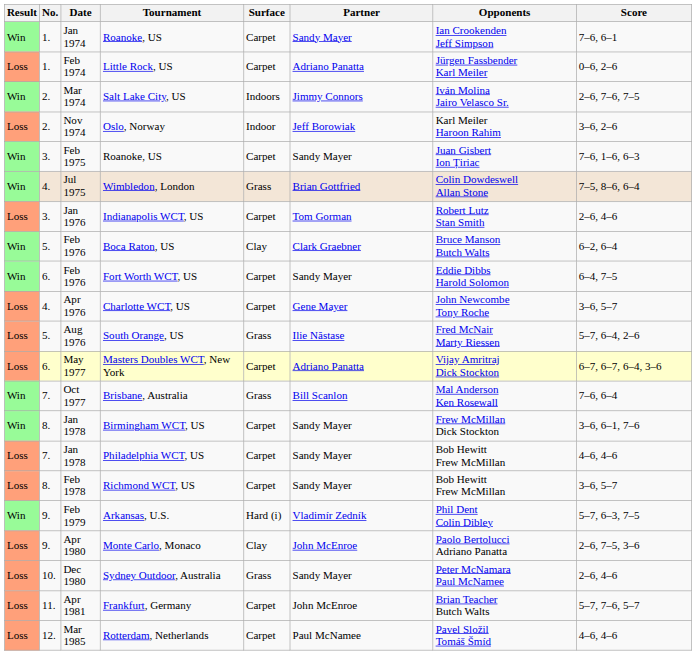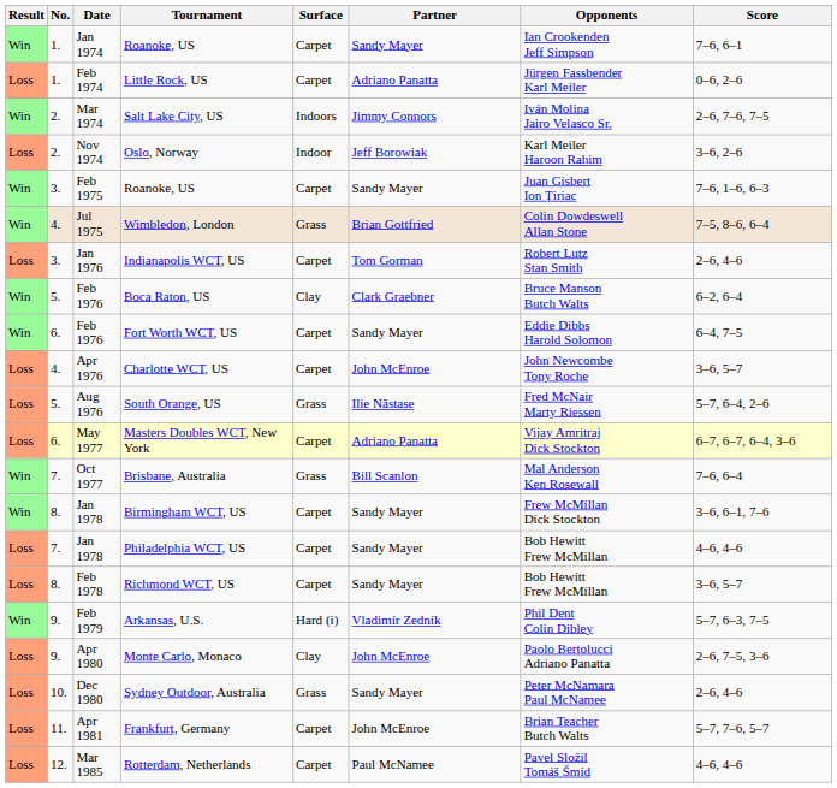 <table class="sortable wikitable">
 <tr>
 <th style="width:40px">Result</th>
 <th style="width:20px">No.</th>
 <th style="width:50px">Date</th>
 <th style="width:200px">Tournament</th>
 <th style="width:60px">Surface</th>
 <th style="width:200px">Partner</th>
 <th style="width:200px">Opponents</th>
 <th style="width:160px" class="unsortable">Score</th>
 </tr>
 <tr>
 <td style="background:#98fb98;">Win</td>
 <td>1.</td>
 <td>Jan 1974</td>
 <td><a href='#'>Roanoke</a>, US</td>
 <td>Carpet</td>
 <td> <a href='#'>Sandy Mayer</a></td>
 <td> <a href='#'>Ian Crookenden</a><br> <a href='#'>Jeff Simpson</a></td>
 <td>7–6, 6–1</td>
 </tr>
 <tr>
 <td style="background:#ffa07a;">Loss</td>
 <td>1.</td>
 <td>Feb 1974</td>
 <td><a href='#'>Little Rock</a>, US</td>
 <td>Carpet</td>
 <td> <a href='#'>Adriano Panatta</a></td>
 <td> <a href='#'>Jürgen Fassbender</a><br> <a href='#'>Karl Meiler</a></td>
 <td>0–6, 2–6</td>
 </tr>
 <tr>
 <td style="background:#98fb98;">Win</td>
 <td>2.</td>
 <td>Mar 1974</td>
 <td><a href='#'>Salt Lake City</a>, US</td>
 <td>Indoors</td>
 <td> <a href='#'>Jimmy Connors</a></td>
 <td> <a href='#'>Iván Molina</a><br> <a href='#'>Jairo Velasco Sr.</a></td>
 <td>2–6, 7–6, 7–5</td>
 </tr>
 <tr>
 <td style="background:#ffa07a;">Loss</td>
 <td>2.</td>
 <td>Nov 1974</td>
 <td><a href='#'>Oslo</a>, Norway</td>
 <td>Indoor</td>
 <td> <a href='#'>Jeff Borowiak</a></td>
 <td> Karl Meiler<br> <a href='#'>Haroon Rahim</a></td>
 <td>3–6, 2–6</td>
 </tr>
 <tr>
 <td style="background:#98fb98;">Win</td>
 <td>3.</td>
 <td>Feb 1975</td>
 <td>Roanoke, US</td>
 <td>Carpet</td>
 <td> Sandy Mayer</td>
 <td> <a href='#'>Juan Gisbert</a><br> <a href='#'>Ion Țiriac</a></td>
 <td>7–6, 1–6, 6–3</td>
 </tr>
 <tr style="background:#f3e6d7;">
 <td style="background:#98fb98;">Win</td>
 <td>4.</td>
 <td>Jul 1975</td>
 <td><a href='#'>Wimbledon</a>, London</td>
 <td>Grass</td>
 <td> <a href='#'>Brian Gottfried</a></td>
 <td> <a href='#'>Colin Dowdeswell</a><br> <a href='#'>Allan Stone</a></td>
 <td>7–5, 8–6, 6–4</td>
 </tr>
 <tr>
 <td style="background:#ffa07a;">Loss</td>
 <td>3.</td>
 <td>Jan 1976</td>
 <td><a href='#'>Indianapolis WCT</a>, US</td>
 <td>Carpet</td>
 <td> <a href='#'>Tom Gorman</a></td>
 <td> <a href='#'>Robert Lutz</a><br> <a href='#'>Stan Smith</a></td>
 <td>2–6, 4–6</td>
 </tr>
 <tr>
 <td style="background:#98fb98;">Win</td>
 <td>5.</td>
 <td>Feb 1976</td>
 <td><a href='#'>Boca Raton</a>, US</td>
 <td>Clay</td>
 <td> <a href='#'>Clark Graebner</a></td>
 <td> <a href='#'>Bruce Manson</a><br> <a href='#'>Butch Walts</a></td>
 <td>6–2, 6–4</td>
 </tr>
 <tr>
 <td style="background:#98fb98;">Win</td>
 <td>6.</td>
 <td>Feb 1976</td>
 <td><a href='#'>Fort Worth WCT</a>, US</td>
 <td>Carpet</td>
 <td> Sandy Mayer</td>
 <td> <a href='#'>Eddie Dibbs</a><br> <a href='#'>Harold Solomon</a></td>
 <td>6–4, 7–5</td>
 </tr>
 <tr>
 <td style="background:#ffa07a;">Loss</td>
 <td>4.</td>
 <td>Apr 1976</td>
 <td><a href='#'>Charlotte WCT</a>, US</td>
 <td>Carpet</td>
-<td> <a href='#'>Gene Mayer</a></td>
+<td> <a href='#'>John McEnroe</a></td>
 <td> <a href='#'>John Newcombe</a><br> <a href='#'>Tony Roche</a></td>
 <td>3–6, 5–7</td>
 </tr>
 <tr>
 <td style="background:#ffa07a;">Loss</td>
 <td>5.</td>
 <td>Aug 1976</td>
 <td><a href='#'>South Orange</a>, US</td>
 <td>Grass</td>
 <td> <a href='#'>Ilie Năstase</a></td>
 <td> <a href='#'>Fred McNair</a><br> <a href='#'>Marty Riessen</a></td>
 <td>5–7, 6–4, 2–6</td>
 </tr>
 <tr style="background:#ffc;">
 <td style="background:#ffa07a;">Loss</td>
 <td>6.</td>
 <td>May 1977</td>
 <td><a href='#'>Masters Doubles WCT</a>, New York</td>
 <td>Carpet</td>
 <td> <a href='#'>Adriano Panatta</a></td>
 <td> <a href='#'>Vijay Amritraj</a><br> <a href='#'>Dick Stockton</a></td>
 <td>6–7, 6–7, 6–4, 3–6</td>
 </tr>
 <tr>
 <td style="background:#98fb98;">Win</td>
 <td>7.</td>
 <td>Oct 1977</td>
 <td><a href='#'>Brisbane</a>, Australia</td>
 <td>Grass</td>
 <td> <a href='#'>Bill Scanlon</a></td>
 <td> <a href='#'>Mal Anderson</a><br> <a href='#'>Ken Rosewall</a></td>
 <td>7–6, 6–4</td>
 </tr>
 <tr>
 <td style="background:#98fb98;">Win</td>
 <td>8.</td>
 <td>Jan 1978</td>
 <td><a href='#'>Birmingham WCT</a>, US</td>
 <td>Carpet</td>
 <td> Sandy Mayer</td>
 <td> <a href='#'>Frew McMillan</a><br> Dick Stockton</td>
 <td>3–6, 6–1, 7–6</td>
 </tr>
 <tr>
 <td style="background:#ffa07a;">Loss</td>
 <td>7.</td>
 <td>Jan 1978</td>
 <td><a href='#'>Philadelphia WCT</a>, US</td>
 <td>Carpet</td>
 <td> Sandy Mayer</td>
 <td> Bob Hewitt<br> Frew McMillan</td>
 <td>4–6, 4–6</td>
 </tr>
 <tr>
 <td style="background:#ffa07a;">Loss</td>
 <td>8.</td>
 <td>Feb 1978</td>
 <td><a href='#'>Richmond WCT</a>, US</td>
 <td>Carpet</td>
 <td> Sandy Mayer</td>
 <td> Bob Hewitt<br> Frew McMillan</td>
 <td>3–6, 5–7</td>
 </tr>
 <tr>
 <td style="background:#98fb98;">Win</td>
 <td>9.</td>
 <td>Feb 1979</td>
 <td><a href='#'>Arkansas</a>, U.S.</td>
 <td>Hard (i)</td>
 <td> <a href='#'>Vladimír Zedník</a></td>
 <td> <a href='#'>Phil Dent</a> <br>  <a href='#'>Colin Dibley</a></td>
 <td>5–7, 6–3, 7–5</td>
 </tr>
 <tr>
 <td style="background:#ffa07a;">Loss</td>
 <td>9.</td>
 <td>Apr 1980</td>
 <td><a href='#'>Monte Carlo</a>, Monaco</td>
 <td>Clay</td>
 <td> <a href='#'>John McEnroe</a></td>
 <td> <a href='#'>Paolo Bertolucci</a><br> Adriano Panatta</td>
 <td>2–6, 7–5, 3–6</td>
 </tr>
 <tr>
 <td style="background:#ffa07a;">Loss</td>
 <td>10.</td>
 <td>Dec 1980</td>
 <td><a href='#'>Sydney Outdoor</a>, Australia</td>
 <td>Grass</td>
 <td> Sandy Mayer</td>
 <td> <a href='#'>Peter McNamara</a><br> <a href='#'>Paul McNamee</a></td>
 <td>2–6, 4–6</td>
 </tr>
 <tr>
 <td style="background:#ffa07a;">Loss</td>
 <td>11.</td>
 <td>Apr 1981</td>
 <td><a href='#'>Frankfurt</a>, Germany</td>
 <td>Carpet</td>
 <td> John McEnroe</td>
 <td> <a href='#'>Brian Teacher</a><br> Butch Walts</td>
 <td>5–7, 7–6, 5–7</td>
 </tr>
 <tr>
 <td style="background:#ffa07a;">Loss</td>
 <td>12.</td>
 <td>Mar 1985</td>
 <td><a href='#'>Rotterdam</a>, Netherlands</td>
 <td>Carpet</td>
 <td> Paul McNamee</td>
 <td> <a href='#'>Pavel Složil</a><br> <a href='#'>Tomáš Šmíd</a></td>
 <td>4–6, 4–6</td>
 </tr>
 </table>
